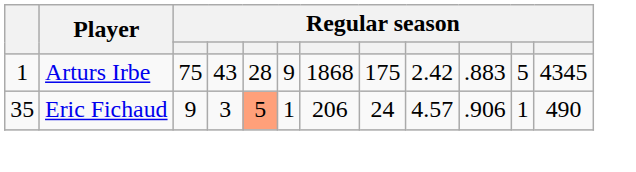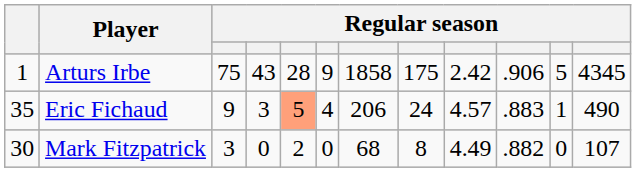 <table class="wikitable plainrowheaders" style="text-align:center;">
 <tr>
 <th scope="col" rowspan="2"></th>
 <th scope="col" rowspan="2">Player</th>
 <th scope=colgroup colspan=10>Regular season</th>
 </tr>
 <tr>
 <th scope="col"></th>
 <th scope="col"></th>
 <th scope="col"></th>
 <th scope="col"></th>
 <th scope="col"></th>
 <th scope="col"></th>
 <th scope="col"></th>
 <th scope="col"></th>
 <th scope="col"></th>
 <th scope="col"></th>
 </tr>
 <tr>
 <td scope="row">1</td>
 <td align="left"><a href='#'>Arturs Irbe</a></td>
 <td>75</td>
 <td>43</td>
 <td>28</td>
 <td>9</td>
-<td>1868</td>
+<td>1858</td>
 <td>175</td>
 <td>2.42</td>
-<td>.883</td>
+<td>.906</td>
 <td>5</td>
 <td>4345</td>
 </tr>
 <tr>
 <td scope="row">35</td>
 <td align="left"><a href='#'>Eric Fichaud</a></td>
 <td>9</td>
 <td>3</td>
 <td style="background: lightsalmon;">5</td>
-<td>1</td>
+<td>4</td>
 <td>206</td>
 <td>24</td>
 <td>4.57</td>
-<td>.906</td>
+<td>.883</td>
 <td>1</td>
 <td>490</td>
 </tr>
+<tr>
+<td scope="row">30</td>
+<td align="left"><a href='#'>Mark Fitzpatrick</a></td>
+<td>3</td>
+<td>0</td>
+<td>2</td>
+<td>0</td>
+<td>68</td>
+<td>8</td>
+<td>4.49</td>
+<td>.882</td>
+<td>0</td>
+<td>107</td>
+</tr>
 </table>
